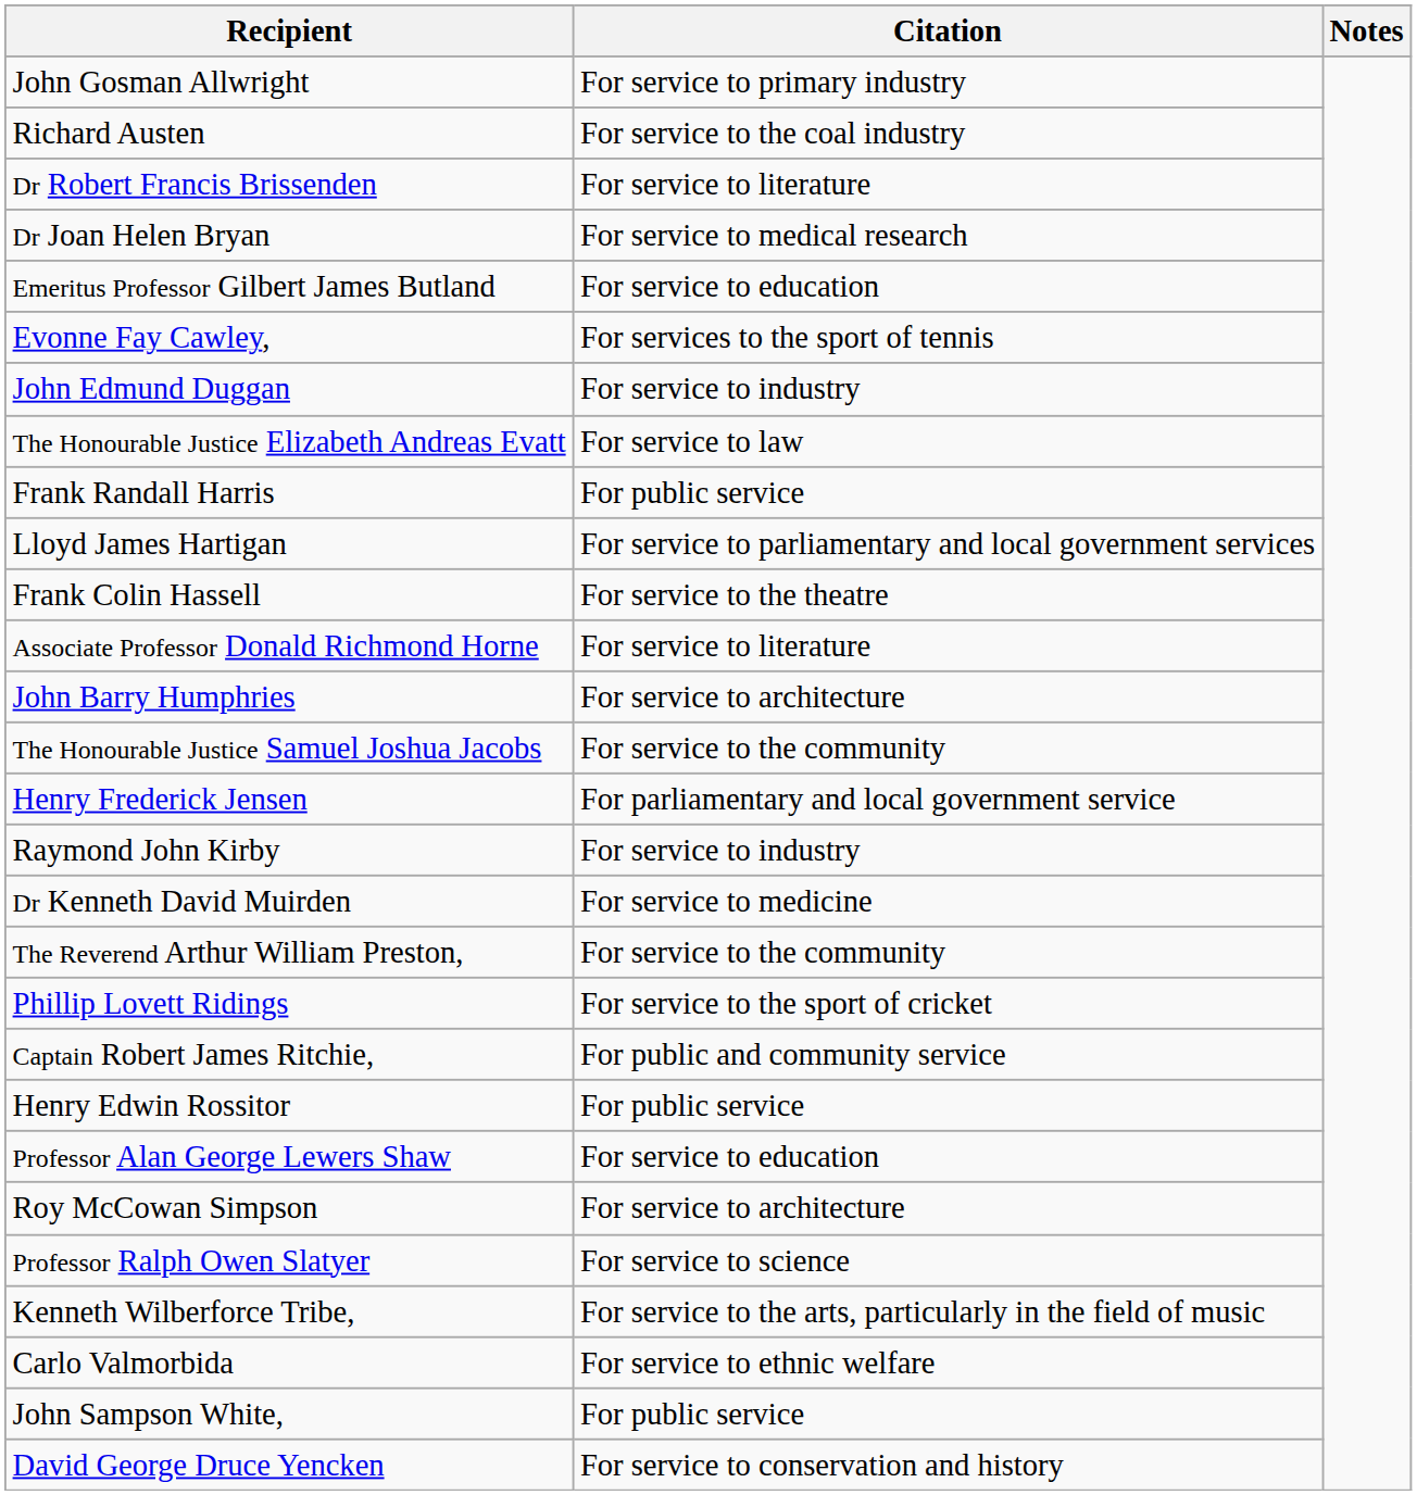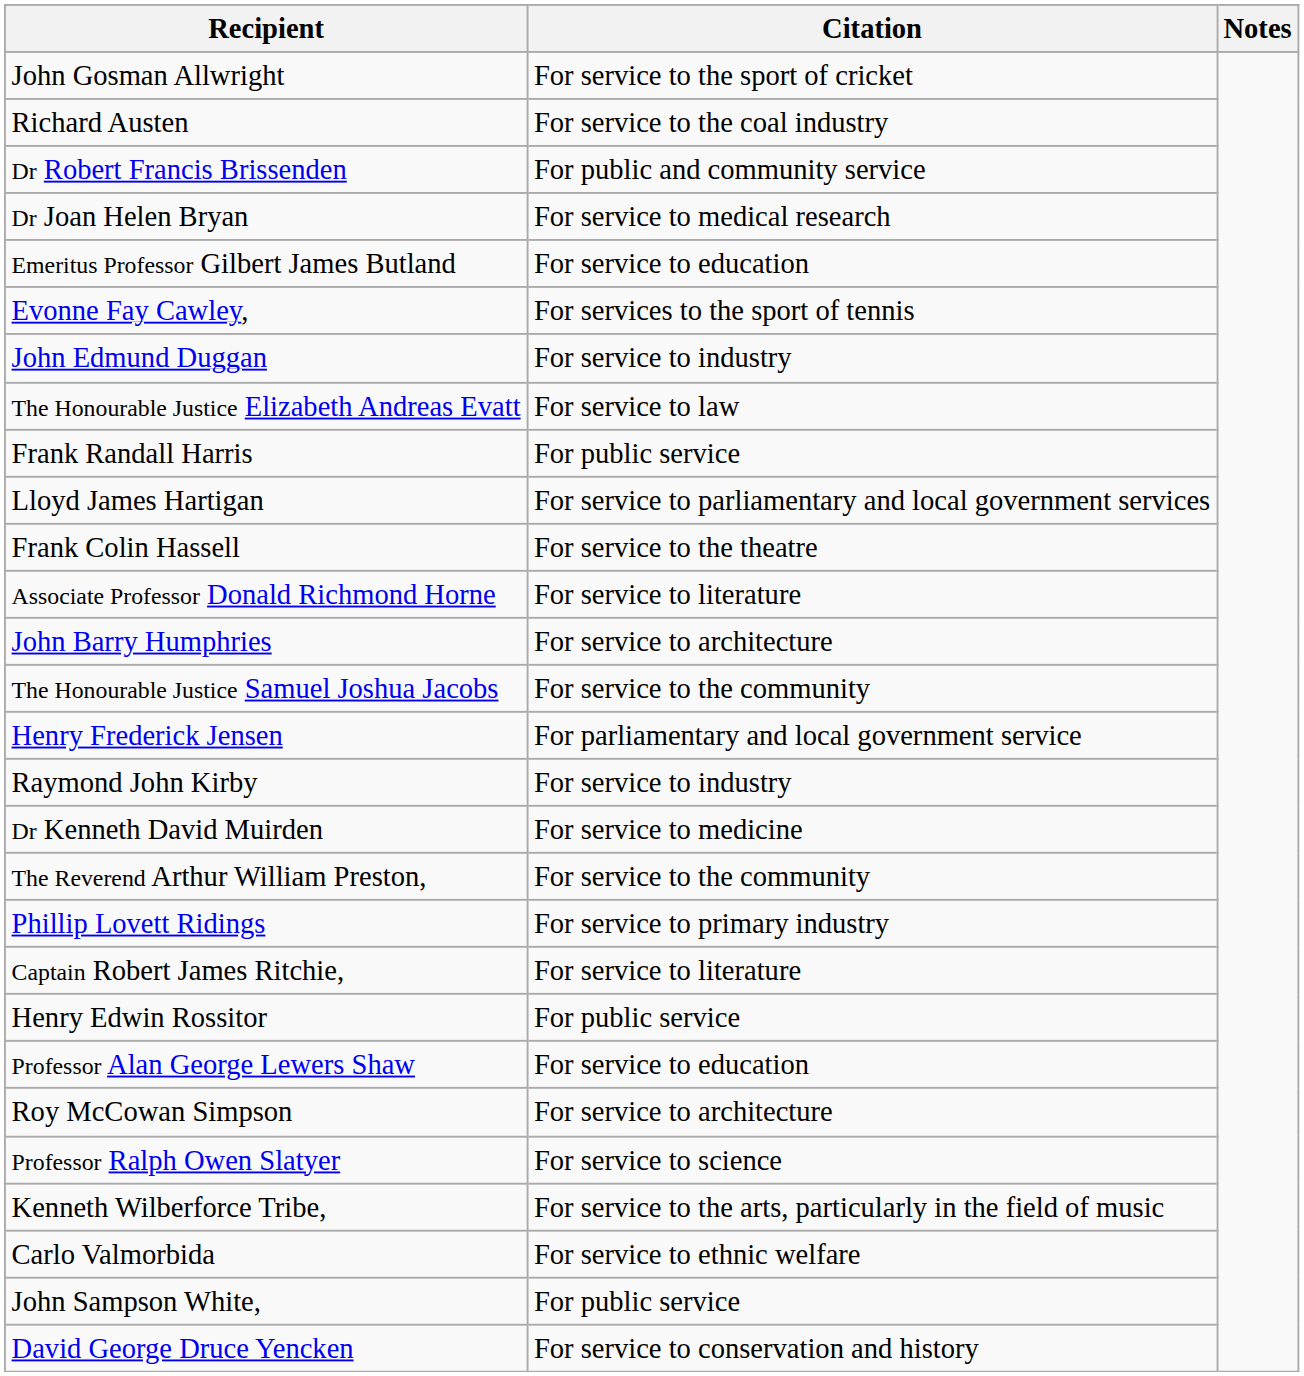 <table class="wikitable" style="font-size:95%;">
 <tr>
 <th>Recipient</th>
 <th>Citation</th>
 <th>Notes</th>
 </tr>
 <tr>
 <td>John Gosman Allwright</td>
-<td>For service to primary industry</td>
+<td>For service to the sport of cricket</td>
 <td rowspan="28"></td>
 </tr>
 <tr>
 <td>Richard Austen</td>
 <td>For service to the coal industry</td>
 </tr>
 <tr>
 <td><small>Dr</small> <a href='#'>Robert Francis Brissenden</a></td>
-<td>For service to literature</td>
+<td>For public and community service</td>
 </tr>
 <tr>
 <td><small>Dr</small> Joan Helen Bryan</td>
 <td>For service to medical research</td>
 </tr>
 <tr>
 <td><small>Emeritus Professor</small> Gilbert James Butland</td>
 <td>For service to education</td>
 </tr>
 <tr>
 <td><a href='#'>Evonne Fay Cawley</a>, </td>
 <td>For services to the sport of tennis</td>
 </tr>
 <tr>
 <td><a href='#'>John Edmund Duggan</a></td>
 <td>For service to industry</td>
 </tr>
 <tr>
 <td><small>The Honourable Justice</small> <a href='#'>Elizabeth Andreas Evatt</a></td>
 <td>For service to law</td>
 </tr>
 <tr>
 <td>Frank Randall Harris</td>
 <td>For public service</td>
 </tr>
 <tr>
 <td>Lloyd James Hartigan</td>
 <td>For service to parliamentary and local government services</td>
 </tr>
 <tr>
 <td>Frank Colin Hassell</td>
 <td>For service to the theatre</td>
 </tr>
 <tr>
 <td><small>Associate Professor</small> <a href='#'>Donald Richmond Horne</a></td>
 <td>For service to literature</td>
 </tr>
 <tr>
 <td><a href='#'>John Barry Humphries</a></td>
 <td>For service to architecture</td>
 </tr>
 <tr>
 <td><small>The Honourable Justice</small> <a href='#'>Samuel Joshua Jacobs</a></td>
 <td>For service to the community</td>
 </tr>
 <tr>
 <td><a href='#'>Henry Frederick Jensen</a></td>
 <td>For parliamentary and local government service</td>
 </tr>
 <tr>
 <td>Raymond John Kirby</td>
 <td>For service to industry</td>
 </tr>
 <tr>
 <td><small>Dr</small> Kenneth David Muirden</td>
 <td>For service to medicine</td>
 </tr>
 <tr>
 <td><small>The Reverend</small> Arthur William Preston, </td>
 <td>For service to the community</td>
 </tr>
 <tr>
 <td><a href='#'>Phillip Lovett Ridings</a></td>
-<td>For service to the sport of cricket</td>
+<td>For service to primary industry</td>
 </tr>
 <tr>
 <td><small>Captain</small> Robert James Ritchie, </td>
-<td>For public and community service</td>
+<td>For service to literature</td>
 </tr>
 <tr>
 <td>Henry Edwin Rossitor</td>
 <td>For public service</td>
 </tr>
 <tr>
 <td><small>Professor</small> <a href='#'>Alan George Lewers Shaw</a></td>
 <td>For service to education</td>
 </tr>
 <tr>
 <td>Roy McCowan Simpson</td>
 <td>For service to architecture</td>
 </tr>
 <tr>
 <td><small>Professor</small> <a href='#'>Ralph Owen Slatyer</a></td>
 <td>For service to science</td>
 </tr>
 <tr>
 <td>Kenneth Wilberforce Tribe, </td>
 <td>For service to the arts, particularly in the field of music</td>
 </tr>
 <tr>
 <td>Carlo Valmorbida</td>
 <td>For service to ethnic welfare</td>
 </tr>
 <tr>
 <td>John Sampson White, </td>
 <td>For public service</td>
 </tr>
 <tr>
 <td><a href='#'>David George Druce Yencken</a></td>
 <td>For service to conservation and history</td>
 </tr>
 </table>
